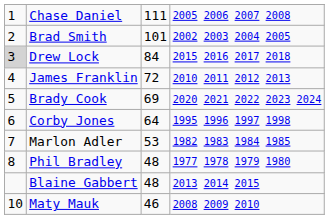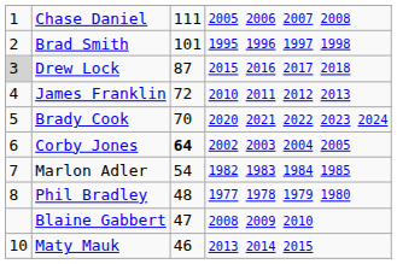 <table class="wikitable">
 <tr>
 </tr>
 <tr>
 <td>1</td>
 <td><a href='#'>Chase Daniel</a></td>
 <td><abbr>111</abbr></td>
 <td style="font-size:80%;"><a href='#'>2005</a> <a href='#'>2006</a> <a href='#'>2007</a> <a href='#'>2008</a></td>
 </tr>
 <tr>
 <td>2</td>
 <td><a href='#'>Brad Smith</a></td>
 <td><abbr>101</abbr></td>
-<td style="font-size:80%;"><a href='#'>2002</a> <a href='#'>2003</a> <a href='#'>2004</a> <a href='#'>2005</a></td>
+<td style="font-size:80%;"><a href='#'>1995</a> <a href='#'>1996</a> <a href='#'>1997</a> <a href='#'>1998</a></td>
 </tr>
 <tr>
 <td style="background: lightgrey;">3</td>
 <td><a href='#'>Drew Lock</a></td>
-<td><abbr>84</abbr></td>
+<td><abbr>87</abbr></td>
 <td style="font-size:80%;"><a href='#'>2015</a> <a href='#'>2016</a> <a href='#'>2017</a> <a href='#'>2018</a></td>
 </tr>
 <tr>
 <td>4</td>
 <td><a href='#'>James Franklin</a></td>
 <td><abbr>72</abbr></td>
 <td style="font-size:80%;"><a href='#'>2010</a> <a href='#'>2011</a> <a href='#'>2012</a> <a href='#'>2013</a></td>
 </tr>
 <tr>
 <td>5</td>
 <td><a href='#'>Brady Cook</a></td>
-<td><abbr>69</abbr></td>
+<td><abbr>70</abbr></td>
 <td style="font-size:80%;"><a href='#'>2020</a> <a href='#'>2021</a> <a href='#'>2022</a> <a href='#'>2023</a> <a href='#'>2024</a></td>
 </tr>
 <tr>
 <td>6</td>
 <td><a href='#'>Corby Jones</a></td>
-<td><abbr>64</abbr></td>
-<td style="font-size:80%;"><a href='#'>1995</a> <a href='#'>1996</a> <a href='#'>1997</a> <a href='#'>1998</a></td>
+<td><strong><abbr>64</abbr></strong></td>
+<td style="font-size:80%;"><a href='#'>2002</a> <a href='#'>2003</a> <a href='#'>2004</a> <a href='#'>2005</a></td>
 </tr>
 <tr>
 <td>7</td>
 <td>Marlon Adler</td>
-<td><abbr>53</abbr></td>
+<td><abbr>54</abbr></td>
 <td style="font-size:80%;"><a href='#'>1982</a> <a href='#'>1983</a> <a href='#'>1984</a> <a href='#'>1985</a></td>
 </tr>
 <tr>
 <td>8</td>
 <td><a href='#'>Phil Bradley</a></td>
 <td><abbr>48</abbr></td>
 <td style="font-size:80%;"><a href='#'>1977</a> <a href='#'>1978</a> <a href='#'>1979</a> <a href='#'>1980</a></td>
 </tr>
 <tr>
 <td></td>
 <td><a href='#'>Blaine Gabbert</a></td>
-<td><abbr>48</abbr></td>
-<td style="font-size:80%;"><a href='#'>2013</a> <a href='#'>2014</a> <a href='#'>2015</a></td>
+<td><abbr>47</abbr></td>
+<td style="font-size:80%;"><a href='#'>2008</a> <a href='#'>2009</a> <a href='#'>2010</a></td>
 </tr>
 <tr>
 <td>10</td>
 <td><a href='#'>Maty Mauk</a></td>
 <td><abbr>46</abbr></td>
-<td style="font-size:80%;"><a href='#'>2008</a> <a href='#'>2009</a> <a href='#'>2010</a></td>
+<td style="font-size:80%;"><a href='#'>2013</a> <a href='#'>2014</a> <a href='#'>2015</a></td>
 </tr>
 </table>
